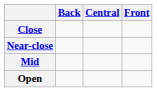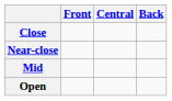 <table class="wikitable" style="text-align:center">
 <tr>
 <th></th>
+<th><a href='#'>Front</a></th>
+<th><a href='#'>Central</a></th>
 <th><a href='#'>Back</a></th>
-<th><a href='#'>Central</a></th>
-<th><a href='#'>Front</a></th>
 </tr>
 <tr>
 <th><a href='#'>Close</a></th>
 <td></td>
 <td></td>
 <td></td>
 </tr>
 <tr>
 <th><a href='#'>Near-close</a></th>
 <td></td>
 <td></td>
 <td></td>
 </tr>
 <tr>
 <th><a href='#'>Mid</a></th>
 <td></td>
 <td></td>
 <td></td>
 </tr>
 <tr>
 <th>Open</th>
 <td></td>
 <td></td>
 <td></td>
 </tr>
 </table>
